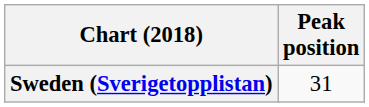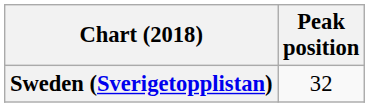 <table class="wikitable plainrowheaders" style="text-align:center">
 <tr>
 <th>Chart (2018)</th>
 <th>Peak<br>position</th>
 </tr>
 <tr>
 <th scope="row">Sweden (<a href='#'>Sverigetopplistan</a>)</th>
-<td>31</td>
+<td>32</td>
 </tr>
 </table>
